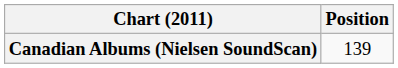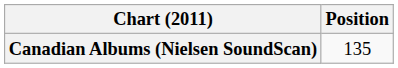 <table class="wikitable plainrowheaders" style="text-align:center">
 <tr>
 <th scope="col">Chart (2011)</th>
 <th scope="col">Position</th>
 </tr>
 <tr>
 <th scope="row">Canadian Albums (Nielsen SoundScan)</th>
-<td>139</td>
+<td>135</td>
 </tr>
 </table>
